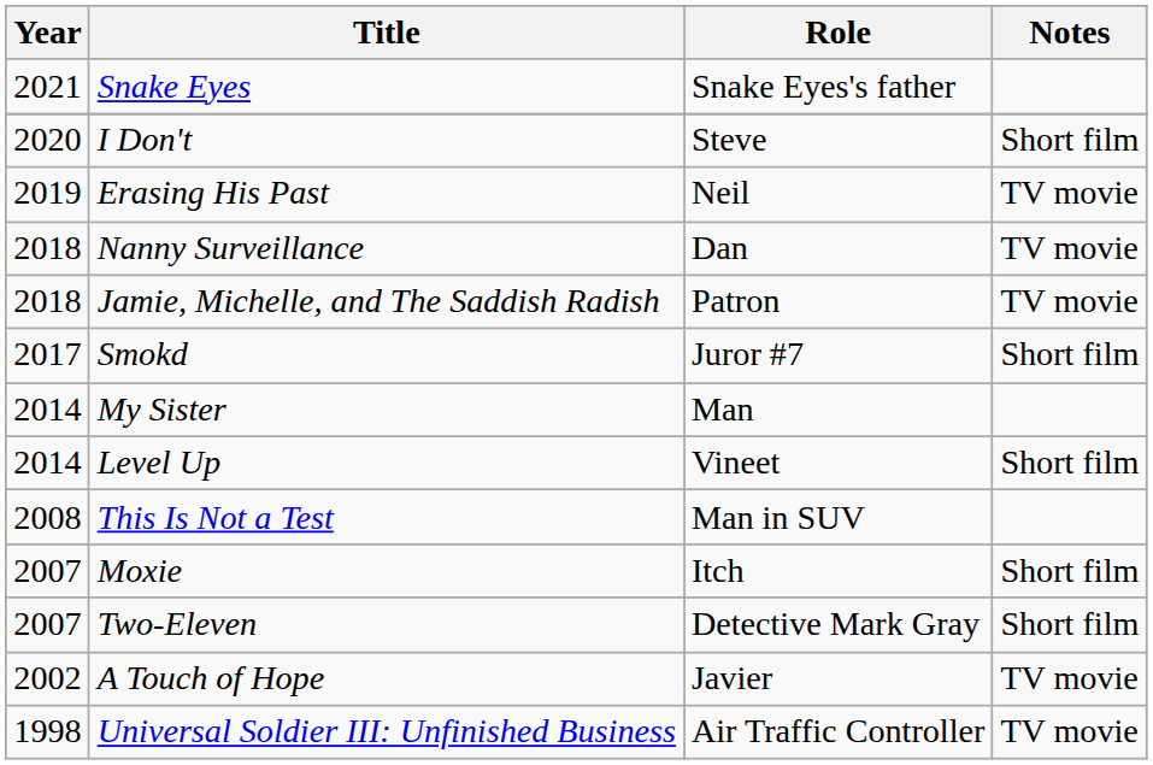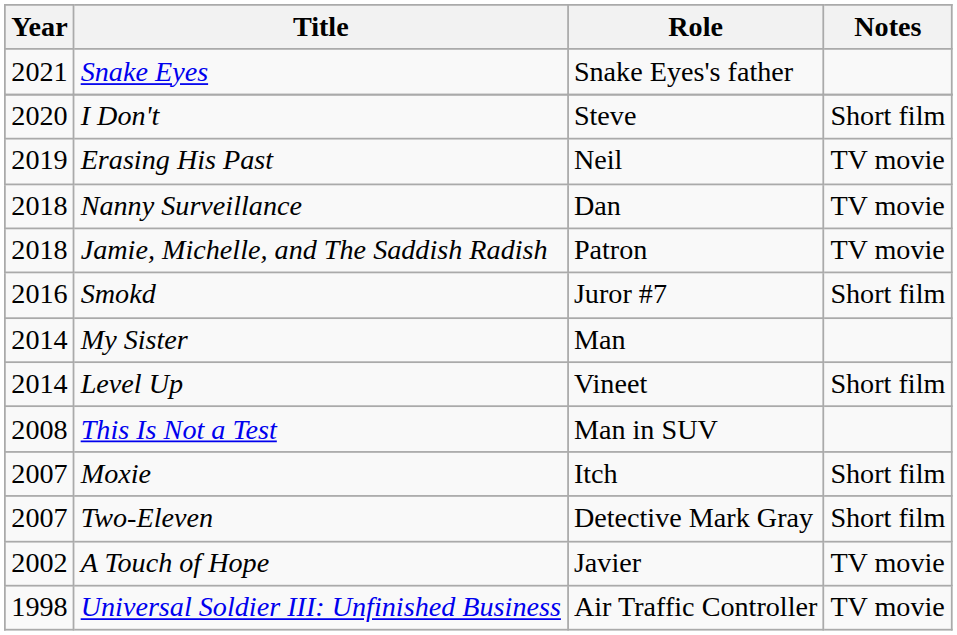 <table class="wikitable sortable">
 <tr>
 <th>Year</th>
 <th>Title</th>
 <th>Role</th>
 <th class="wikitable sortable">Notes</th>
 </tr>
 <tr>
 <td>2021</td>
 <td><em><a href='#'>Snake Eyes</a></em></td>
 <td>Snake Eyes's father</td>
 <td></td>
 </tr>
 <tr>
 </tr>
 <tr>
 <td>2020</td>
 <td><em>I Don't</em></td>
 <td>Steve</td>
 <td>Short film</td>
 </tr>
 <tr>
 <td>2019</td>
 <td><em>Erasing His Past</em></td>
 <td>Neil</td>
 <td>TV movie</td>
 </tr>
 <tr>
 <td>2018</td>
 <td><em>Nanny Surveillance</em></td>
 <td>Dan</td>
 <td>TV movie</td>
 </tr>
 <tr>
 <td>2018</td>
 <td><em>Jamie, Michelle, and The Saddish Radish</em></td>
 <td>Patron</td>
 <td>TV movie</td>
 </tr>
 <tr>
-<td>2017</td>
+<td>2016</td>
 <td><em>Smokd</em></td>
 <td>Juror #7</td>
 <td>Short film</td>
 </tr>
 <tr>
 <td>2014</td>
 <td><em>My Sister</em></td>
 <td>Man</td>
 <td></td>
 </tr>
 <tr>
 <td>2014</td>
 <td><em>Level Up</em></td>
 <td>Vineet</td>
 <td>Short film</td>
 </tr>
 <tr>
 <td>2008</td>
 <td><em><a href='#'>This Is Not a Test</a></em></td>
 <td>Man in SUV</td>
 <td></td>
 </tr>
 <tr>
 <td>2007</td>
 <td><em>Moxie</em></td>
 <td>Itch</td>
 <td>Short film</td>
 </tr>
 <tr>
 <td>2007</td>
 <td><em>Two-Eleven</em></td>
 <td>Detective Mark Gray</td>
 <td>Short film</td>
 </tr>
 <tr>
 <td>2002</td>
 <td><em>A Touch of Hope</em></td>
 <td>Javier</td>
 <td>TV movie</td>
 </tr>
 <tr>
 <td>1998</td>
 <td><em><a href='#'>Universal Soldier III: Unfinished Business</a></em></td>
 <td>Air Traffic Controller</td>
 <td>TV movie</td>
 </tr>
 </table>
